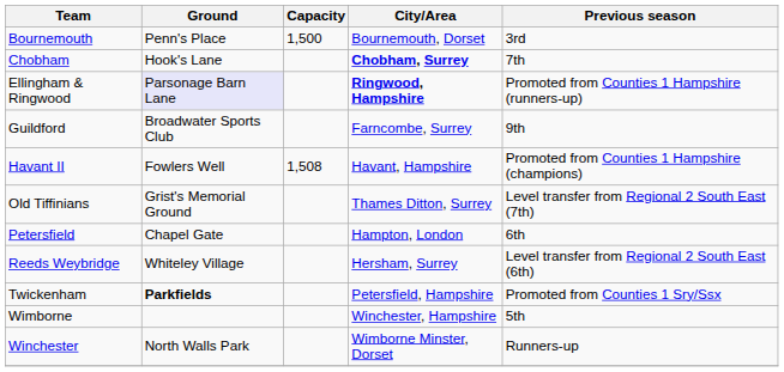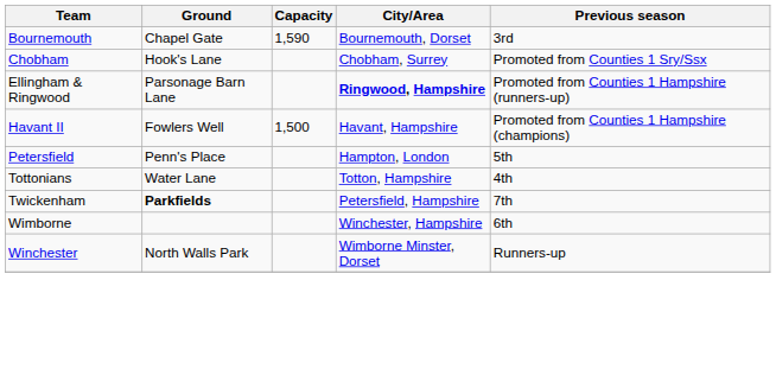 <table class="wikitable sortable" width=100%>
 <tr>
 <th>Team</th>
 <th>Ground</th>
 <th>Capacity</th>
 <th>City/Area</th>
 <th>Previous season</th>
 </tr>
 <tr>
 <td><a href='#'>Bournemouth</a></td>
-<td>Penn's Place</td>
-<td>1,500</td>
+<td>Chapel Gate</td>
+<td>1,590</td>
 <td><a href='#'>Bournemouth</a>, <a href='#'>Dorset</a></td>
 <td>3rd</td>
 </tr>
 <tr>
 <td><a href='#'>Chobham</a></td>
 <td>Hook's Lane</td>
 <td></td>
-<td><strong><a href='#'>Chobham</a>, <a href='#'>Surrey</a></strong></td>
-<td>7th</td>
+<td><a href='#'>Chobham</a>, <a href='#'>Surrey</a></td>
+<td>Promoted from <a href='#'>Counties 1 Sry/Ssx</a></td>
 </tr>
 <tr>
 <td>Ellingham & Ringwood</td>
-<td style="background: lavender;">Parsonage Barn Lane</td>
+<td>Parsonage Barn Lane</td>
 <td></td>
 <td><strong><a href='#'>Ringwood</a>, <a href='#'>Hampshire</a></strong></td>
 <td>Promoted from <a href='#'>Counties 1 Hampshire</a> (runners-up)</td>
 </tr>
 <tr>
-<td>Guildford</td>
-<td>Broadwater Sports Club</td>
-<td></td>
-<td><a href='#'>Farncombe</a>, <a href='#'>Surrey</a></td>
-<td>9th</td>
-</tr>
-<tr>
 <td><a href='#'>Havant II</a></td>
 <td>Fowlers Well</td>
-<td>1,508</td>
+<td>1,500</td>
 <td><a href='#'>Havant</a>, <a href='#'>Hampshire</a></td>
 <td>Promoted from <a href='#'>Counties 1 Hampshire</a> (champions)</td>
 </tr>
 <tr>
-<td>Old Tiffinians</td>
-<td>Grist's Memorial Ground</td>
+<td><a href='#'>Petersfield</a></td>
+<td>Penn's Place</td>
 <td></td>
-<td><a href='#'>Thames Ditton</a>, <a href='#'>Surrey</a></td>
-<td>Level transfer from <a href='#'>Regional 2 South East</a> (7th)</td>
+<td><a href='#'>Hampton</a>, <a href='#'>London</a></td>
+<td>5th</td>
 </tr>
 <tr>
-<td><a href='#'>Petersfield</a></td>
-<td>Chapel Gate</td>
+<td>Tottonians</td>
+<td>Water Lane</td>
 <td></td>
-<td><a href='#'>Hampton</a>, <a href='#'>London</a></td>
-<td>6th</td>
-</tr>
-<tr>
-<td><a href='#'>Reeds Weybridge</a></td>
-<td>Whiteley Village</td>
-<td></td>
-<td><a href='#'>Hersham</a>, <a href='#'>Surrey</a></td>
-<td>Level transfer from <a href='#'>Regional 2 South East</a> (6th)</td>
+<td><a href='#'>Totton</a>, <a href='#'>Hampshire</a></td>
+<td>4th</td>
 </tr>
 <tr>
 <td>Twickenham</td>
 <td><strong>Parkfields</strong></td>
 <td></td>
 <td><a href='#'>Petersfield</a>, <a href='#'>Hampshire</a></td>
-<td>Promoted from <a href='#'>Counties 1 Sry/Ssx</a></td>
+<td>7th</td>
 </tr>
 <tr>
 <td>Wimborne</td>
 <td></td>
 <td></td>
 <td><a href='#'>Winchester</a>, <a href='#'>Hampshire</a></td>
-<td>5th</td>
+<td>6th</td>
 </tr>
 <tr>
 <td><a href='#'>Winchester</a></td>
 <td>North Walls Park</td>
 <td></td>
 <td><a href='#'>Wimborne Minster</a>, <a href='#'>Dorset</a></td>
 <td>Runners-up</td>
 </tr>
 <tr>
 </tr>
 </table>
